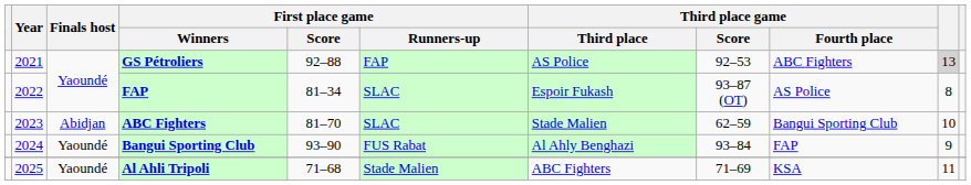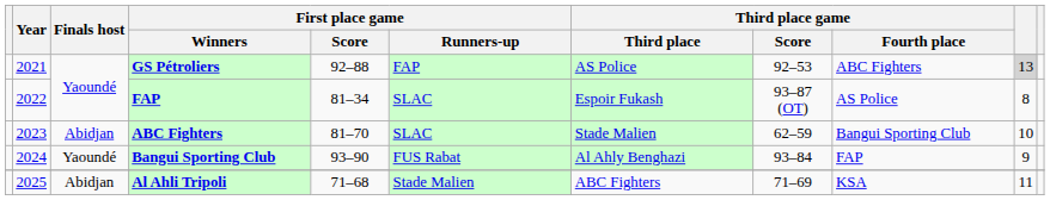 <table class="wikitable sortable" style="font-size:93%; text-align:center; width:;">
 <tr>
 <th rowspan="2" style="width:;"></th>
 <th rowspan="2" style="width:;">Year</th>
 <th rowspan="2" style="width:60;">Finals host</th>
 <th colspan="3">First place game</th>
 <th colspan="3">Third place game</th>
 <th rowspan="2" style="width:;"></th>
 <th class=unsortable rowspan="2" style="width:;"></th>
 </tr>
 <tr>
 <th width="170px">Winners</th>
 <th width="70px">Score</th>
 <th width="170px">Runners-up</th>
 <th width="170px">Third place</th>
 <th width="70px">Score</th>
 <th width="170px">Fourth place</th>
 </tr>
 <tr>
 <td></td>
 <td><a href='#'>2021</a></td>
 <td rowspan="2"><a href='#'>Yaoundé</a></td>
 <td bgcolor=#cfc style="text-align:left;"><strong> <a href='#'>GS Pétroliers</a></strong></td>
 <td>92–88</td>
 <td bgcolor=#cfc style="text-align:left;"> <a href='#'>FAP</a></td>
 <td bgcolor=#cfc style="text-align:left;"> <a href='#'>AS Police</a></td>
 <td>92–53</td>
 <td style="text-align:left;"> <a href='#'>ABC Fighters</a></td>
 <td style="background: lightgrey;">13</td>
 <td></td>
 </tr>
 <tr>
 <td></td>
 <td><a href='#'>2022</a></td>
 <td bgcolor=#cfc style="text-align:left;"><strong> <a href='#'>FAP</a></strong></td>
 <td>81–34</td>
 <td bgcolor=#cfc style="text-align:left;"> <a href='#'>SLAC</a></td>
 <td bgcolor=#cfc style="text-align:left;"> <a href='#'>Espoir Fukash</a></td>
 <td>93–87 (<a href='#'>OT</a>)</td>
 <td style="text-align:left;"> <a href='#'>AS Police</a></td>
 <td>8</td>
 <td></td>
 </tr>
 <tr>
 <td></td>
 <td><a href='#'>2023</a></td>
 <td><a href='#'>Abidjan</a></td>
 <td bgcolor=#cfc style="text-align:left;"><strong> <a href='#'>ABC Fighters</a></strong></td>
 <td>81–70</td>
 <td bgcolor=#cfc style="text-align:left;"> <a href='#'>SLAC</a></td>
 <td bgcolor=#cfc style="text-align:left;"> <a href='#'>Stade Malien</a></td>
 <td>62–59</td>
 <td style="text-align:left;"> <a href='#'>Bangui Sporting Club</a></td>
 <td>10</td>
 <td></td>
 </tr>
 <tr>
 <td></td>
 <td><a href='#'>2024</a></td>
 <td>Yaoundé</td>
 <td bgcolor=#cfc style="text-align:left;"><strong> <a href='#'>Bangui Sporting Club</a></strong></td>
 <td>93–90</td>
 <td bgcolor=#cfc style="text-align:left;"> <a href='#'>FUS Rabat</a></td>
 <td bgcolor=#cfc style="text-align:left;"> <a href='#'>Al Ahly Benghazi</a></td>
 <td>93–84</td>
 <td style="text-align:left;"> <a href='#'>FAP</a></td>
 <td>9</td>
 <td></td>
 </tr>
 <tr>
 </tr>
 <tr>
 <td></td>
 <td><a href='#'>2025</a></td>
-<td>Yaoundé</td>
+<td>Abidjan</td>
 <td bgcolor=#cfc style="text-align:left;"><strong> <a href='#'>Al Ahli Tripoli</a></strong></td>
 <td>71–68</td>
 <td bgcolor=#cfc style="text-align:left;"> <a href='#'>Stade Malien</a></td>
 <td style="text-align:left;"> <a href='#'>ABC Fighters</a></td>
 <td>71–69</td>
 <td style="text-align:left;"> <a href='#'>KSA</a></td>
 <td>11</td>
 <td></td>
 </tr>
 </table>
